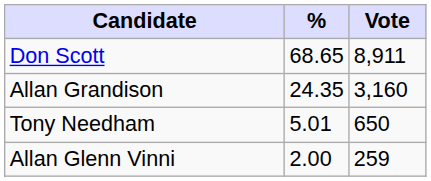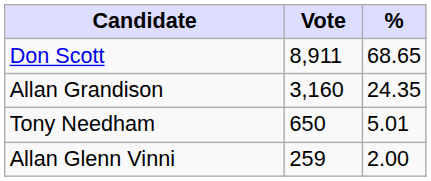 <table class="wikitable">
 <tr>
 <th style="background:#ddf; width:200px;">Candidate</th>
+<th style="background:#ddf; width:50px;">Vote</th>
 <th style="background:#ddf; width:30px;">%</th>
-<th style="background:#ddf; width:50px;">Vote</th>
 </tr>
 <tr>
 <td><a href='#'>Don Scott</a></td>
+<td>8,911</td>
 <td>68.65</td>
-<td>8,911</td>
 </tr>
 <tr>
 <td>Allan Grandison</td>
+<td>3,160</td>
 <td>24.35</td>
-<td>3,160</td>
 </tr>
 <tr>
 <td>Tony Needham</td>
+<td>650</td>
 <td>5.01</td>
-<td>650</td>
 </tr>
 <tr>
 <td>Allan Glenn Vinni</td>
+<td>259</td>
 <td>2.00</td>
-<td>259</td>
 </tr>
 </table>
